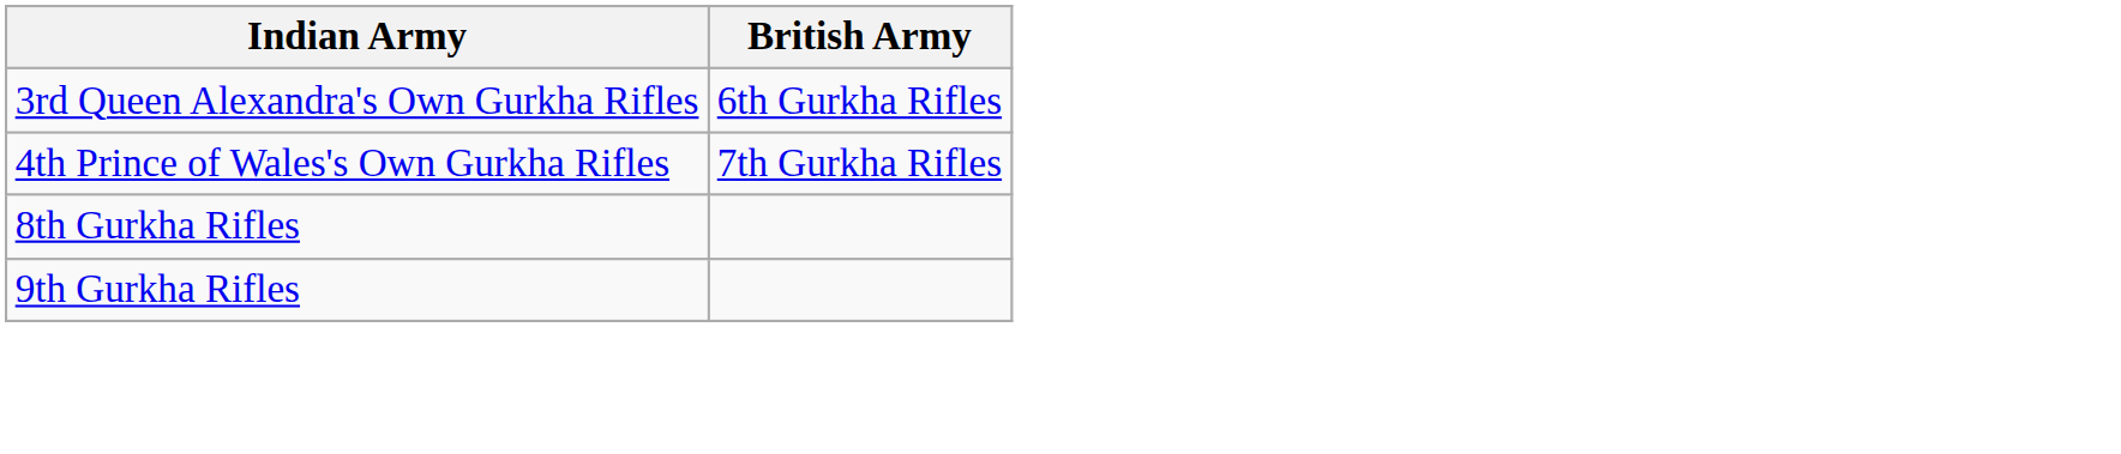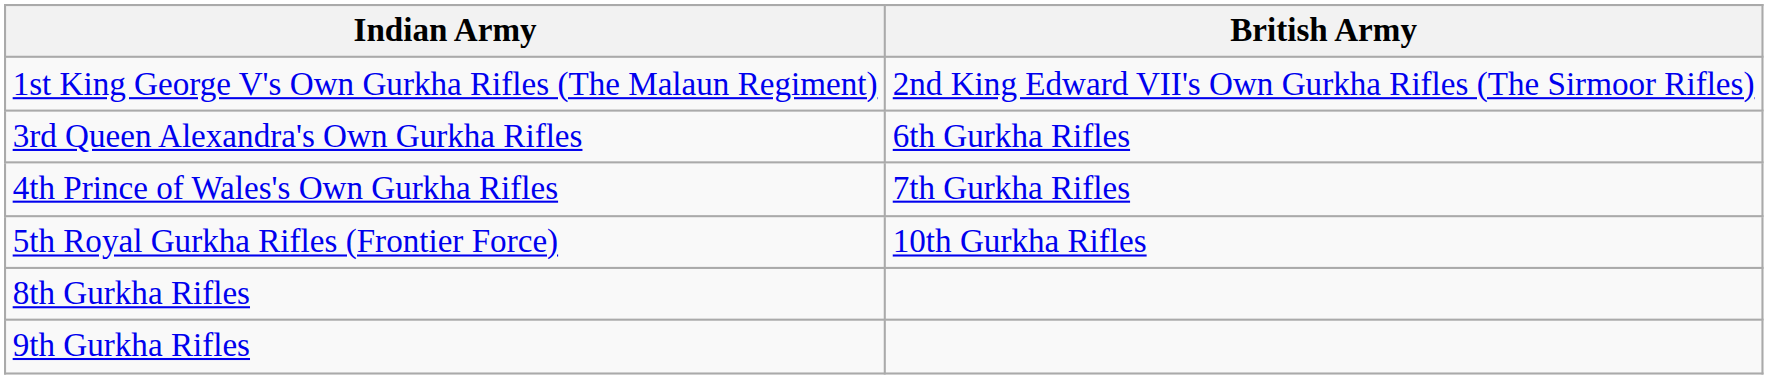 <table class="wikitable">
 <tr>
 <th>Indian Army</th>
 <th>British Army</th>
+</tr>
+<tr>
+<td><a href='#'>1st King George V's Own Gurkha Rifles (The Malaun Regiment)</a></td>
+<td><a href='#'>2nd King Edward VII's Own Gurkha Rifles (The Sirmoor Rifles)</a></td>
 </tr>
 <tr>
 <td><a href='#'>3rd Queen Alexandra's Own Gurkha Rifles</a></td>
 <td><a href='#'>6th Gurkha Rifles</a></td>
 </tr>
 <tr>
 <td><a href='#'>4th Prince of Wales's Own Gurkha Rifles</a></td>
 <td><a href='#'>7th Gurkha Rifles</a></td>
 </tr>
 <tr>
+<td><a href='#'>5th Royal Gurkha Rifles (Frontier Force)</a></td>
+<td><a href='#'>10th Gurkha Rifles</a></td>
+</tr>
+<tr>
 <td><a href='#'>8th Gurkha Rifles</a></td>
 <td></td>
 </tr>
 <tr>
 <td><a href='#'>9th Gurkha Rifles</a></td>
 <td></td>
 </tr>
 </table>
